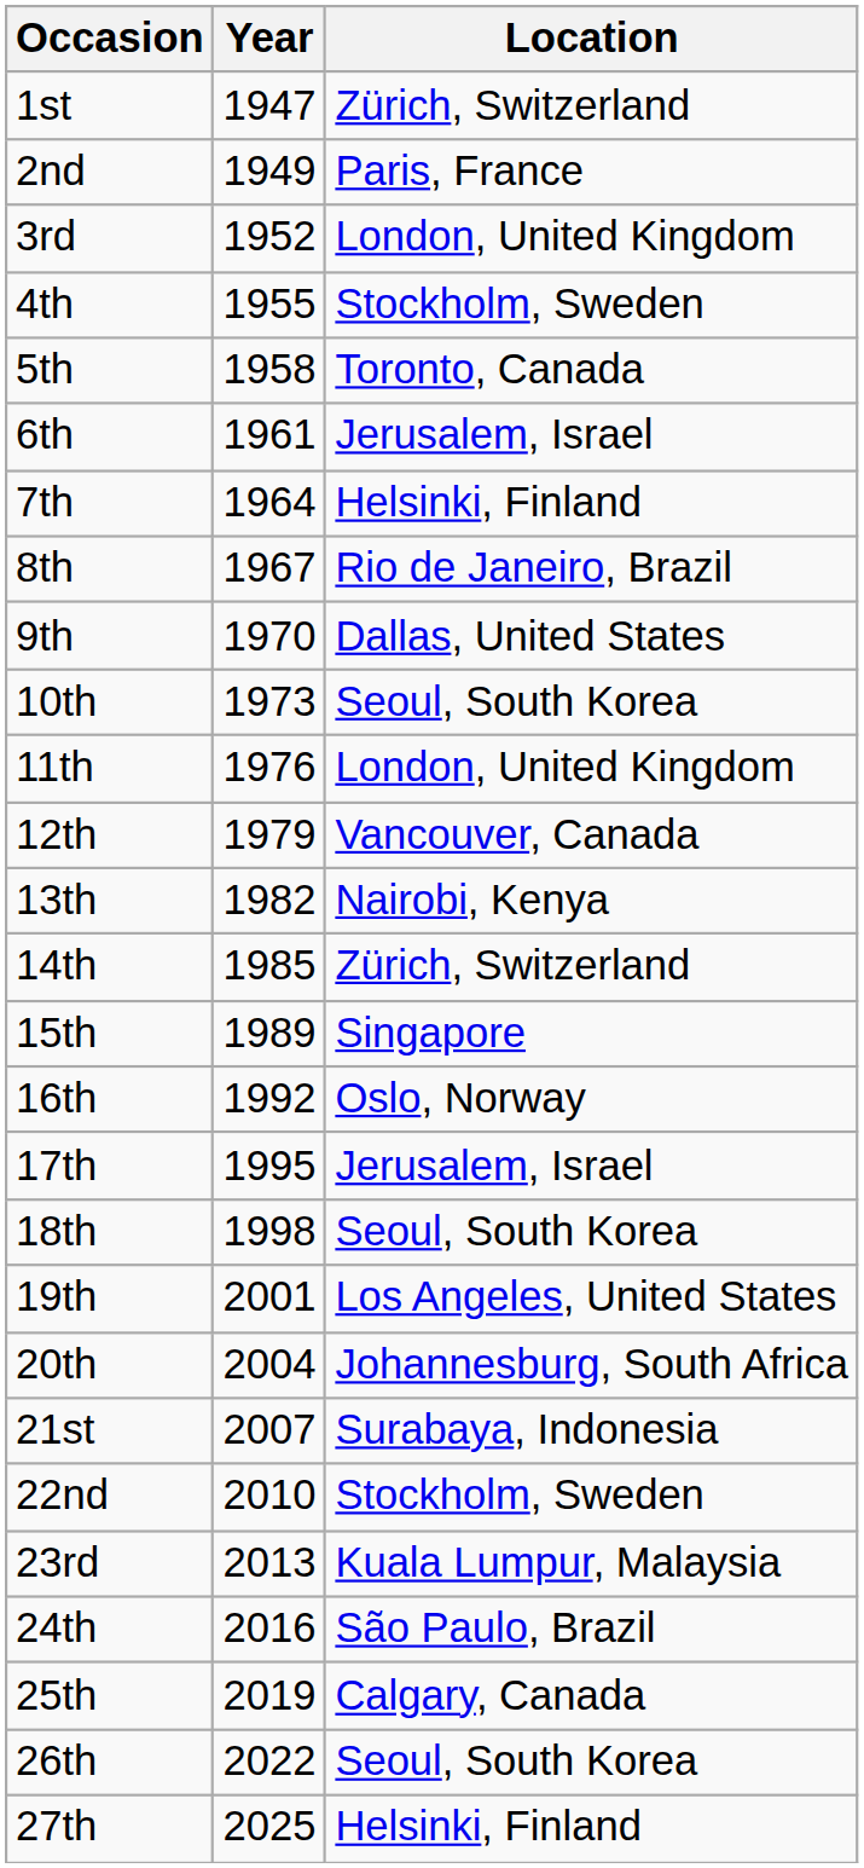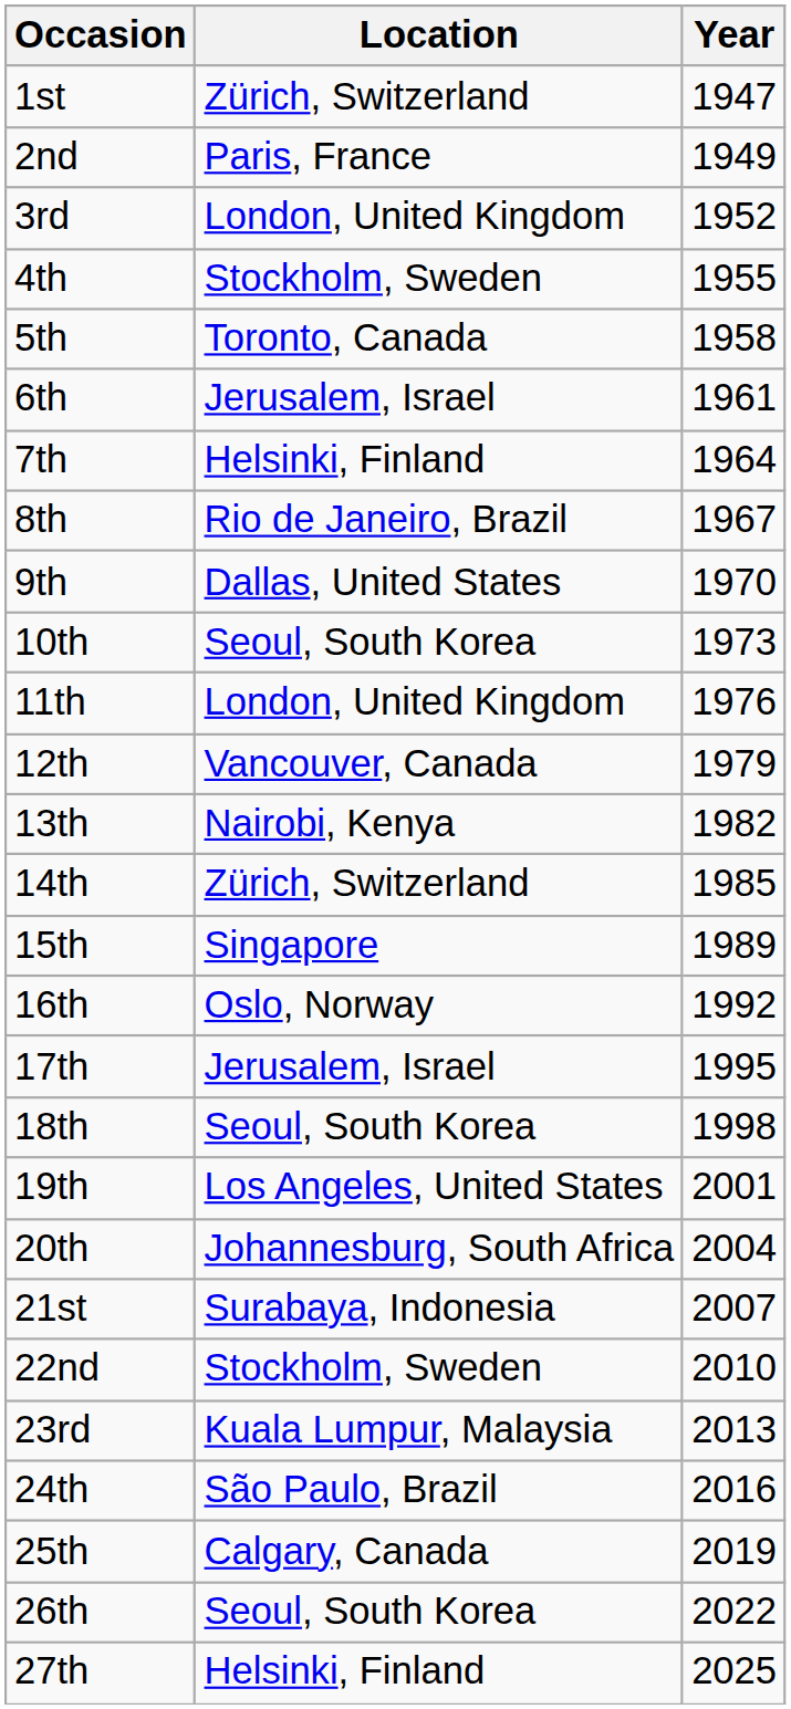 <table class="wikitable">
 <tr>
 <th>Occasion</th>
+<th>Location</th>
 <th>Year</th>
-<th>Location</th>
 </tr>
 <tr>
 <td>1st</td>
+<td><a href='#'>Zürich</a>, Switzerland</td>
 <td>1947</td>
-<td><a href='#'>Zürich</a>, Switzerland</td>
 </tr>
 <tr>
 <td>2nd</td>
+<td><a href='#'>Paris</a>, France</td>
 <td>1949</td>
-<td><a href='#'>Paris</a>, France</td>
 </tr>
 <tr>
 <td>3rd</td>
+<td><a href='#'>London</a>, United Kingdom</td>
 <td>1952</td>
-<td><a href='#'>London</a>, United Kingdom</td>
 </tr>
 <tr>
 <td>4th</td>
+<td><a href='#'>Stockholm</a>, Sweden</td>
 <td>1955</td>
-<td><a href='#'>Stockholm</a>, Sweden</td>
 </tr>
 <tr>
 <td>5th</td>
+<td><a href='#'>Toronto</a>, Canada</td>
 <td>1958</td>
-<td><a href='#'>Toronto</a>, Canada</td>
 </tr>
 <tr>
 <td>6th</td>
+<td><a href='#'>Jerusalem</a>, Israel</td>
 <td>1961</td>
-<td><a href='#'>Jerusalem</a>, Israel</td>
 </tr>
 <tr>
 <td>7th</td>
+<td><a href='#'>Helsinki</a>, Finland</td>
 <td>1964</td>
-<td><a href='#'>Helsinki</a>, Finland</td>
 </tr>
 <tr>
 <td>8th</td>
+<td><a href='#'>Rio de Janeiro</a>, Brazil</td>
 <td>1967</td>
-<td><a href='#'>Rio de Janeiro</a>, Brazil</td>
 </tr>
 <tr>
 <td>9th</td>
+<td><a href='#'>Dallas</a>, United States</td>
 <td>1970</td>
-<td><a href='#'>Dallas</a>, United States</td>
 </tr>
 <tr>
 <td>10th</td>
+<td><a href='#'>Seoul</a>, South Korea</td>
 <td>1973</td>
-<td><a href='#'>Seoul</a>, South Korea</td>
 </tr>
 <tr>
 <td>11th</td>
+<td><a href='#'>London</a>, United Kingdom</td>
 <td>1976</td>
-<td><a href='#'>London</a>, United Kingdom</td>
 </tr>
 <tr>
 <td>12th</td>
+<td><a href='#'>Vancouver</a>, Canada</td>
 <td>1979</td>
-<td><a href='#'>Vancouver</a>, Canada</td>
 </tr>
 <tr>
 <td>13th</td>
+<td><a href='#'>Nairobi</a>, Kenya</td>
 <td>1982</td>
-<td><a href='#'>Nairobi</a>, Kenya</td>
 </tr>
 <tr>
 <td>14th</td>
+<td><a href='#'>Zürich</a>, Switzerland</td>
 <td>1985</td>
-<td><a href='#'>Zürich</a>, Switzerland</td>
 </tr>
 <tr>
 <td>15th</td>
+<td><a href='#'>Singapore</a></td>
 <td>1989</td>
-<td><a href='#'>Singapore</a></td>
 </tr>
 <tr>
 <td>16th</td>
+<td><a href='#'>Oslo</a>, Norway</td>
 <td>1992</td>
-<td><a href='#'>Oslo</a>, Norway</td>
 </tr>
 <tr>
 <td>17th</td>
+<td><a href='#'>Jerusalem</a>, Israel</td>
 <td>1995</td>
-<td><a href='#'>Jerusalem</a>, Israel</td>
 </tr>
 <tr>
 <td>18th</td>
+<td><a href='#'>Seoul</a>, South Korea</td>
 <td>1998</td>
-<td><a href='#'>Seoul</a>, South Korea</td>
 </tr>
 <tr>
 <td>19th</td>
+<td><a href='#'>Los Angeles</a>, United States</td>
 <td>2001</td>
-<td><a href='#'>Los Angeles</a>, United States</td>
 </tr>
 <tr>
 <td>20th</td>
+<td><a href='#'>Johannesburg</a>, South Africa</td>
 <td>2004</td>
-<td><a href='#'>Johannesburg</a>, South Africa</td>
 </tr>
 <tr>
 <td>21st</td>
+<td><a href='#'>Surabaya</a>, Indonesia</td>
 <td>2007</td>
-<td><a href='#'>Surabaya</a>, Indonesia</td>
 </tr>
 <tr>
 <td>22nd</td>
+<td><a href='#'>Stockholm</a>, Sweden</td>
 <td>2010</td>
-<td><a href='#'>Stockholm</a>, Sweden</td>
 </tr>
 <tr>
 <td>23rd</td>
+<td><a href='#'>Kuala Lumpur</a>, Malaysia</td>
 <td>2013</td>
-<td><a href='#'>Kuala Lumpur</a>, Malaysia</td>
 </tr>
 <tr>
 <td>24th</td>
+<td><a href='#'>São Paulo</a>, Brazil</td>
 <td>2016</td>
-<td><a href='#'>São Paulo</a>, Brazil</td>
 </tr>
 <tr>
 <td>25th</td>
+<td><a href='#'>Calgary</a>, Canada</td>
 <td>2019</td>
-<td><a href='#'>Calgary</a>, Canada</td>
 </tr>
 <tr>
 <td>26th</td>
+<td><a href='#'>Seoul</a>, South Korea</td>
 <td>2022</td>
-<td><a href='#'>Seoul</a>, South Korea</td>
 </tr>
 <tr>
 <td>27th</td>
+<td><a href='#'>Helsinki</a>, Finland</td>
 <td>2025</td>
-<td><a href='#'>Helsinki</a>, Finland</td>
 </tr>
 </table>
